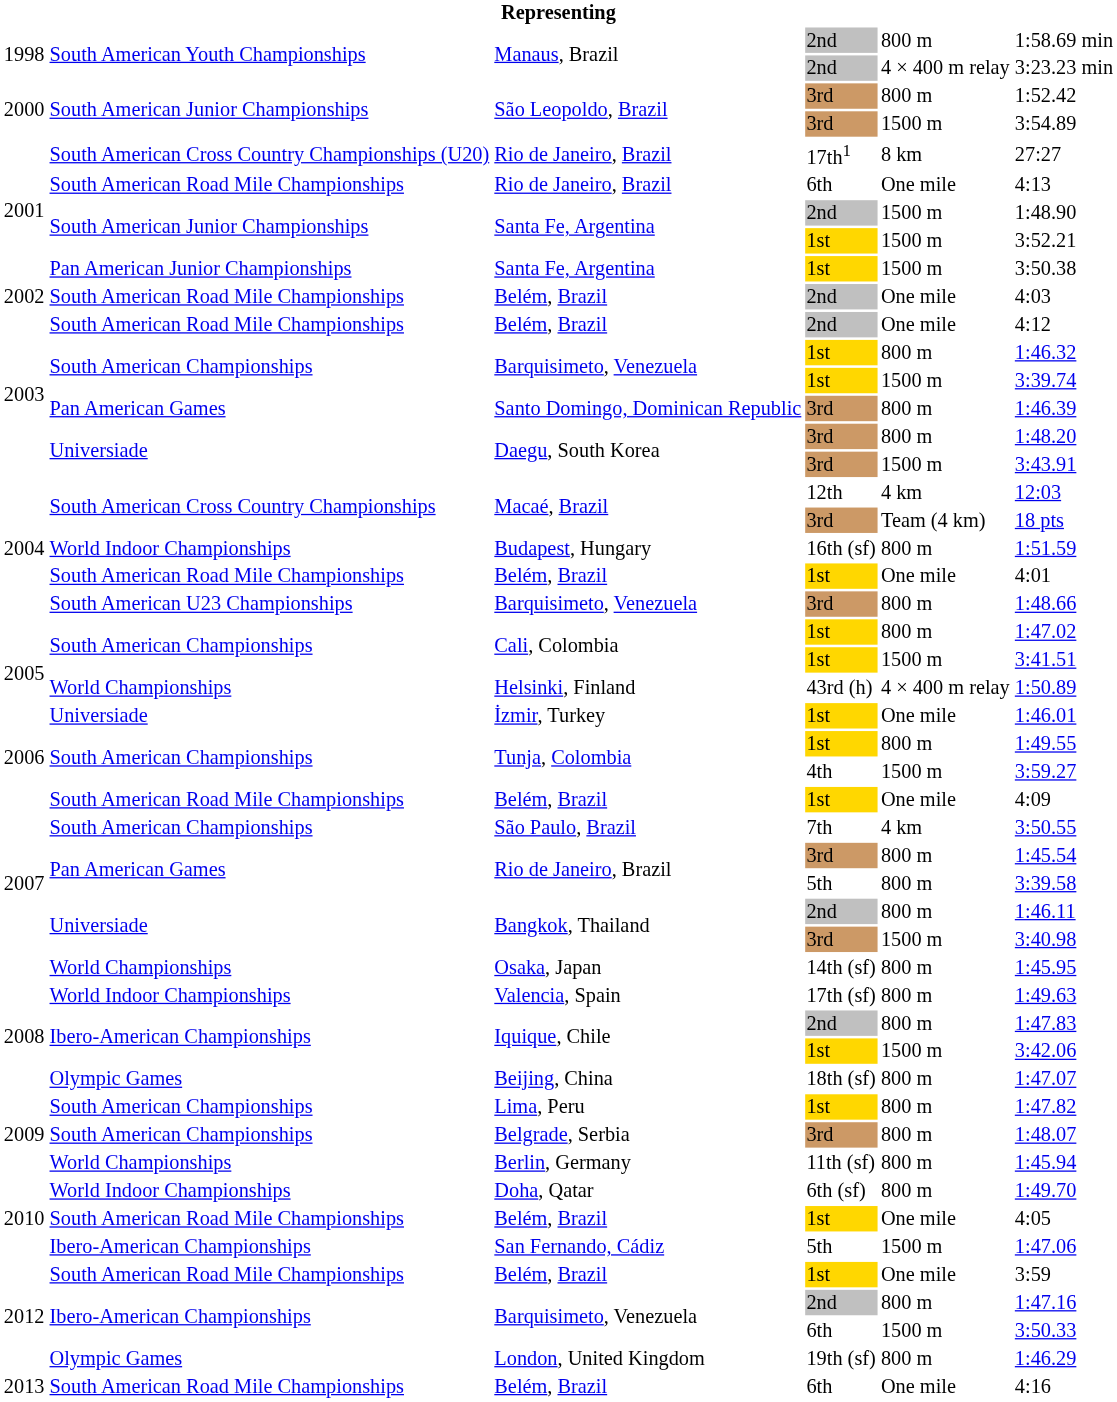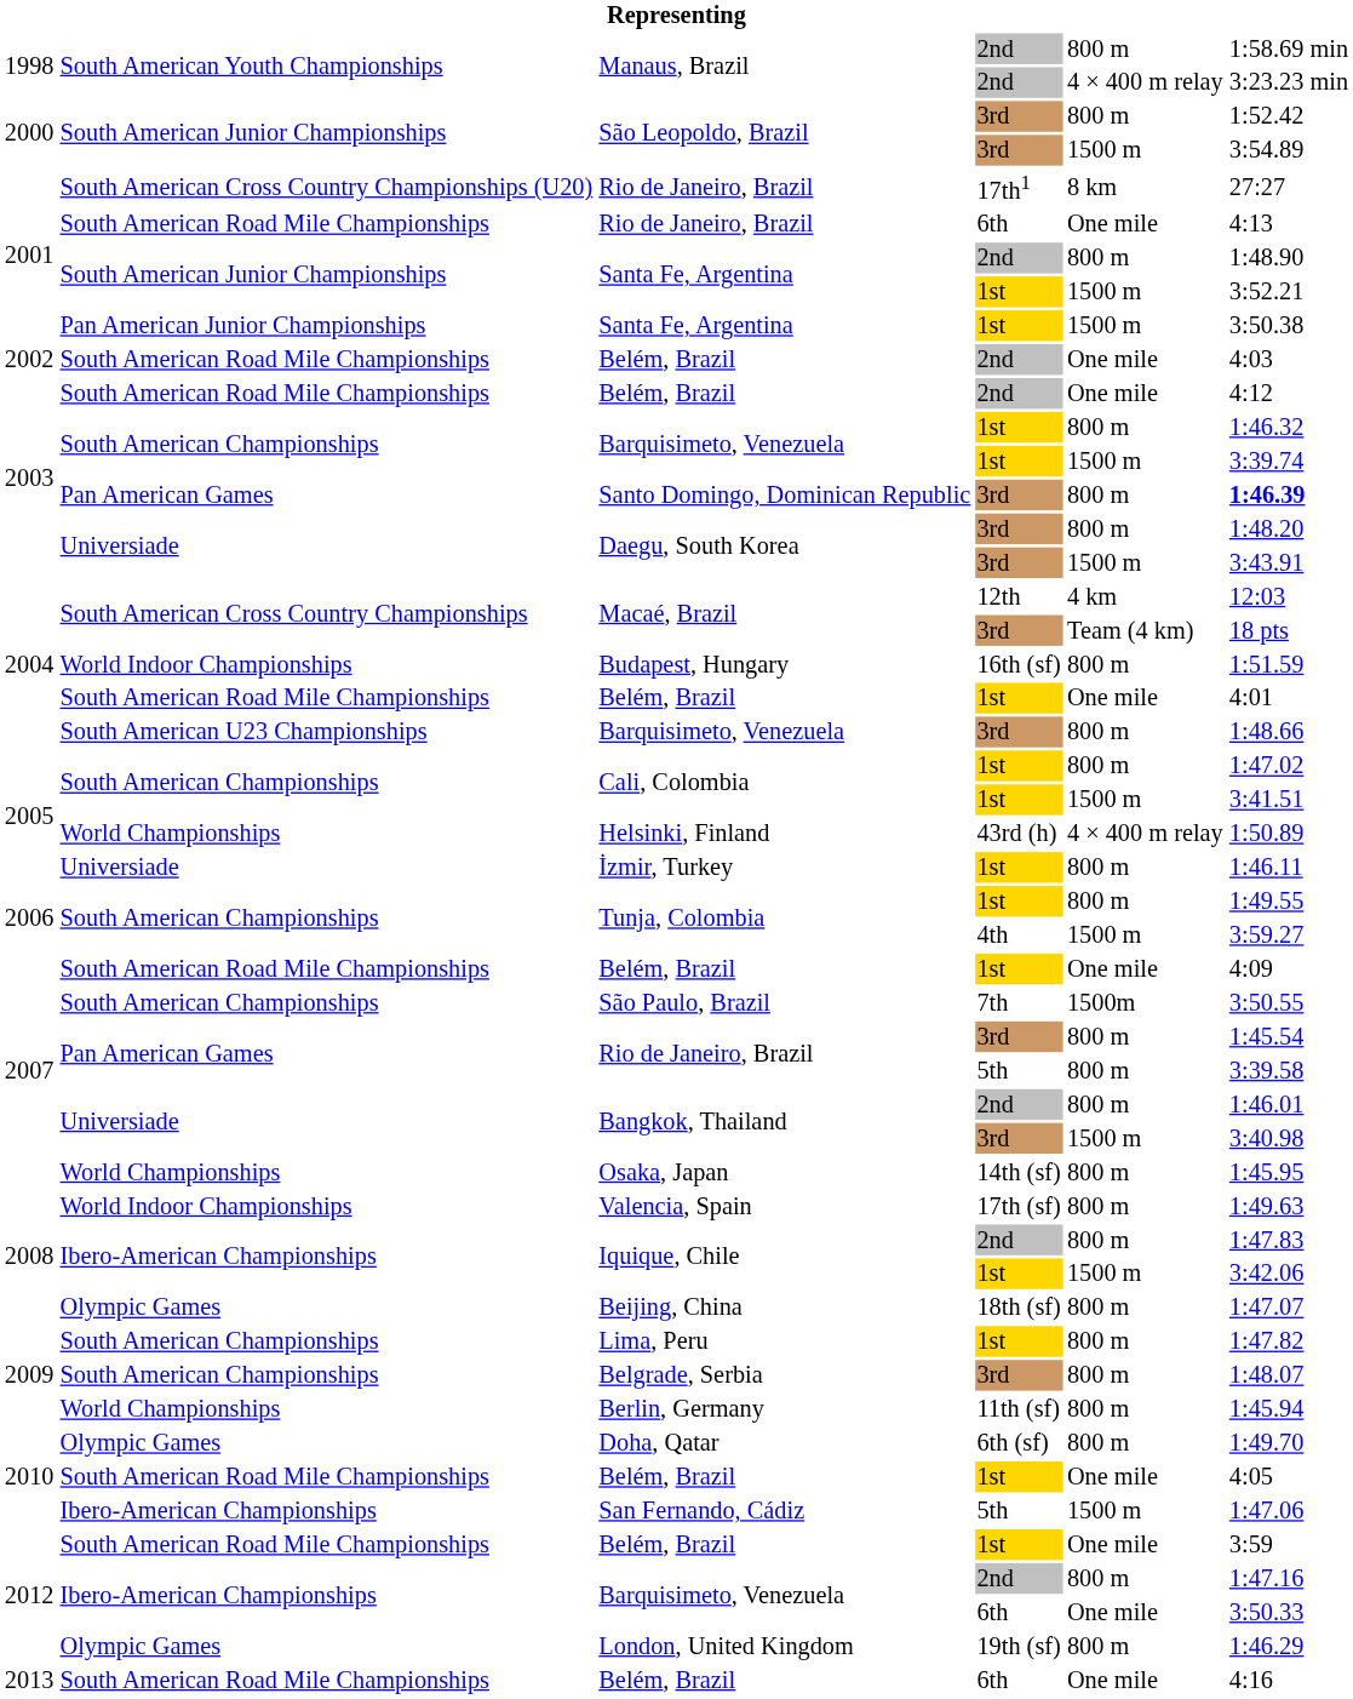 <table>
 <tr>
 <th colspan="6">Representing </th>
 </tr>
 <tr>
 <td rowspan=2>1998</td>
 <td rowspan=2><a href='#'>South American Youth Championships</a></td>
 <td rowspan=2><a href='#'>Manaus</a>, Brazil</td>
 <td bgcolor="silver">2nd</td>
 <td>800 m</td>
 <td>1:58.69 min</td>
 </tr>
 <tr>
 <td bgcolor="silver">2nd</td>
 <td>4 × 400 m relay</td>
 <td>3:23.23 min</td>
 </tr>
 <tr>
 <td rowspan=2>2000</td>
 <td rowspan=2><a href='#'>South American Junior Championships</a></td>
 <td rowspan=2><a href='#'>São Leopoldo</a>, <a href='#'>Brazil</a></td>
 <td bgcolor="cc9966">3rd</td>
 <td>800 m</td>
 <td>1:52.42</td>
 </tr>
 <tr>
 <td bgcolor="cc9966">3rd</td>
 <td>1500 m</td>
 <td>3:54.89</td>
 </tr>
 <tr>
 <td rowspan=5>2001</td>
 <td><a href='#'>South American Cross Country Championships (U20)</a></td>
 <td><a href='#'>Rio de Janeiro</a>, <a href='#'>Brazil</a></td>
 <td>17th<sup>1</sup></td>
 <td>8 km</td>
 <td>27:27</td>
 </tr>
 <tr>
 <td><a href='#'>South American Road Mile Championships</a></td>
 <td><a href='#'>Rio de Janeiro</a>, <a href='#'>Brazil</a></td>
 <td>6th</td>
 <td>One mile</td>
 <td>4:13</td>
 </tr>
 <tr>
 <td rowspan=2><a href='#'>South American Junior Championships</a></td>
 <td rowspan=2><a href='#'>Santa Fe, Argentina</a></td>
 <td bgcolor="silver">2nd</td>
-<td>1500 m</td>
+<td>800 m</td>
 <td>1:48.90</td>
 </tr>
 <tr>
 <td bgcolor="gold">1st</td>
 <td>1500 m</td>
 <td>3:52.21</td>
 </tr>
 <tr>
 <td><a href='#'>Pan American Junior Championships</a></td>
 <td><a href='#'>Santa Fe, Argentina</a></td>
 <td bgcolor="gold">1st</td>
 <td>1500 m</td>
 <td>3:50.38</td>
 </tr>
 <tr>
 <td>2002</td>
 <td><a href='#'>South American Road Mile Championships</a></td>
 <td><a href='#'>Belém</a>, <a href='#'>Brazil</a></td>
 <td bgcolor=silver>2nd</td>
 <td>One mile</td>
 <td>4:03</td>
 </tr>
 <tr>
 <td rowspan=6>2003</td>
 <td><a href='#'>South American Road Mile Championships</a></td>
 <td><a href='#'>Belém</a>, <a href='#'>Brazil</a></td>
 <td bgcolor=silver>2nd</td>
 <td>One mile</td>
 <td>4:12</td>
 </tr>
 <tr>
 <td rowspan=2><a href='#'>South American Championships</a></td>
 <td rowspan=2><a href='#'>Barquisimeto</a>, <a href='#'>Venezuela</a></td>
 <td bgcolor="gold">1st</td>
 <td>800 m</td>
 <td><a href='#'>1:46.32</a></td>
 </tr>
 <tr>
 <td bgcolor="gold">1st</td>
 <td>1500 m</td>
 <td><a href='#'>3:39.74</a></td>
 </tr>
 <tr>
 <td><a href='#'>Pan American Games</a></td>
 <td><a href='#'>Santo Domingo, Dominican Republic</a></td>
 <td bgcolor="cc9966">3rd</td>
 <td>800 m</td>
-<td><a href='#'>1:46.39</a></td>
+<td><strong><a href='#'>1:46.39</a></strong></td>
 </tr>
 <tr>
 <td rowspan=2><a href='#'>Universiade</a></td>
 <td rowspan=2><a href='#'>Daegu</a>, South Korea</td>
 <td bgcolor="cc9966">3rd</td>
 <td>800 m</td>
 <td><a href='#'>1:48.20</a></td>
 </tr>
 <tr>
 <td bgcolor="cc9966">3rd</td>
 <td>1500 m</td>
 <td><a href='#'>3:43.91</a></td>
 </tr>
 <tr>
 <td rowspan=5>2004</td>
 <td rowspan=2><a href='#'>South American Cross Country Championships</a></td>
 <td rowspan=2><a href='#'>Macaé</a>, <a href='#'>Brazil</a></td>
 <td>12th</td>
 <td>4 km</td>
 <td><a href='#'>12:03</a></td>
 </tr>
 <tr>
 <td bgcolor="cc9966">3rd</td>
 <td>Team (4 km)</td>
 <td><a href='#'>18 pts</a></td>
 </tr>
 <tr>
 <td><a href='#'>World Indoor Championships</a></td>
 <td><a href='#'>Budapest</a>, Hungary</td>
 <td>16th (sf)</td>
 <td>800 m</td>
 <td><a href='#'>1:51.59</a></td>
 </tr>
 <tr>
 <td><a href='#'>South American Road Mile Championships</a></td>
 <td><a href='#'>Belém</a>, <a href='#'>Brazil</a></td>
 <td bgcolor=gold>1st</td>
 <td>One mile</td>
 <td>4:01</td>
 </tr>
 <tr>
 <td><a href='#'>South American U23 Championships</a></td>
 <td><a href='#'>Barquisimeto</a>, <a href='#'>Venezuela</a></td>
 <td bgcolor="cc9966">3rd</td>
 <td>800 m</td>
 <td><a href='#'>1:48.66</a></td>
 </tr>
 <tr>
 <td rowspan=4>2005</td>
 <td rowspan=2><a href='#'>South American Championships</a></td>
 <td rowspan=2><a href='#'>Cali</a>, Colombia</td>
 <td bgcolor="gold">1st</td>
 <td>800 m</td>
 <td><a href='#'>1:47.02</a></td>
 </tr>
 <tr>
 <td bgcolor="gold">1st</td>
 <td>1500 m</td>
 <td><a href='#'>3:41.51</a></td>
 </tr>
 <tr>
 <td><a href='#'>World Championships</a></td>
 <td><a href='#'>Helsinki</a>, Finland</td>
 <td>43rd (h)</td>
 <td>4 × 400 m relay</td>
 <td><a href='#'>1:50.89</a></td>
 </tr>
 <tr>
 <td><a href='#'>Universiade</a></td>
 <td><a href='#'>İzmir</a>, Turkey</td>
 <td bgcolor="gold">1st</td>
-<td>One mile</td>
-<td><a href='#'>1:46.01</a></td>
+<td>800 m</td>
+<td><a href='#'>1:46.11</a></td>
 </tr>
 <tr>
 <td rowspan=2>2006</td>
 <td rowspan=2><a href='#'>South American Championships</a></td>
 <td rowspan=2><a href='#'>Tunja</a>, <a href='#'>Colombia</a></td>
 <td bgcolor="gold">1st</td>
 <td>800 m</td>
 <td><a href='#'>1:49.55</a></td>
 </tr>
 <tr>
 <td>4th</td>
 <td>1500 m</td>
 <td><a href='#'>3:59.27</a></td>
 </tr>
 <tr>
 <td rowspan=7>2007</td>
 <td><a href='#'>South American Road Mile Championships</a></td>
 <td><a href='#'>Belém</a>, <a href='#'>Brazil</a></td>
 <td bgcolor=gold>1st</td>
 <td>One mile</td>
 <td>4:09</td>
 </tr>
 <tr>
 <td><a href='#'>South American Championships</a></td>
 <td><a href='#'>São Paulo</a>, <a href='#'>Brazil</a></td>
 <td>7th</td>
-<td>4 km</td>
+<td>1500m</td>
 <td><a href='#'>3:50.55</a></td>
 </tr>
 <tr>
 <td rowspan=2><a href='#'>Pan American Games</a></td>
 <td rowspan=2><a href='#'>Rio de Janeiro</a>, Brazil</td>
 <td bgcolor="cc9966">3rd</td>
 <td>800 m</td>
 <td><a href='#'>1:45.54</a></td>
 </tr>
 <tr>
 <td>5th</td>
 <td>800 m</td>
 <td><a href='#'>3:39.58</a></td>
 </tr>
 <tr>
 <td rowspan=2><a href='#'>Universiade</a></td>
 <td rowspan=2><a href='#'>Bangkok</a>, Thailand</td>
 <td bgcolor="silver">2nd</td>
 <td>800 m</td>
-<td><a href='#'>1:46.11</a></td>
+<td><a href='#'>1:46.01</a></td>
 </tr>
 <tr>
 <td bgcolor="cc9966">3rd</td>
 <td>1500 m</td>
 <td><a href='#'>3:40.98</a></td>
 </tr>
 <tr>
 <td><a href='#'>World Championships</a></td>
 <td><a href='#'>Osaka</a>, Japan</td>
 <td>14th (sf)</td>
 <td>800 m</td>
 <td><a href='#'>1:45.95</a></td>
 </tr>
 <tr>
 <td rowspan=4>2008</td>
 <td><a href='#'>World Indoor Championships</a></td>
 <td><a href='#'>Valencia</a>, Spain</td>
 <td>17th (sf)</td>
 <td>800 m</td>
 <td><a href='#'>1:49.63</a></td>
 </tr>
 <tr>
 <td rowspan=2><a href='#'>Ibero-American Championships</a></td>
 <td rowspan=2><a href='#'>Iquique</a>, Chile</td>
 <td bgcolor="silver">2nd</td>
 <td>800 m</td>
 <td><a href='#'>1:47.83</a></td>
 </tr>
 <tr>
 <td bgcolor="gold">1st</td>
 <td>1500 m</td>
 <td><a href='#'>3:42.06</a></td>
 </tr>
 <tr>
 <td><a href='#'>Olympic Games</a></td>
 <td><a href='#'>Beijing</a>, China</td>
 <td>18th (sf)</td>
 <td>800 m</td>
 <td><a href='#'>1:47.07</a></td>
 </tr>
 <tr>
 <td rowspan=3>2009</td>
 <td><a href='#'>South American Championships</a></td>
 <td><a href='#'>Lima</a>, Peru</td>
 <td bgcolor="gold">1st</td>
 <td>800 m</td>
 <td><a href='#'>1:47.82</a></td>
 </tr>
 <tr>
 <td><a href='#'>South American Championships</a></td>
 <td><a href='#'>Belgrade</a>, Serbia</td>
 <td bgcolor="cc9966">3rd</td>
 <td>800 m</td>
 <td><a href='#'>1:48.07</a></td>
 </tr>
 <tr>
 <td><a href='#'>World Championships</a></td>
 <td><a href='#'>Berlin</a>, Germany</td>
 <td>11th (sf)</td>
 <td>800 m</td>
 <td><a href='#'>1:45.94</a></td>
 </tr>
 <tr>
 <td rowspan=3>2010</td>
-<td><a href='#'>World Indoor Championships</a></td>
+<td><a href='#'>Olympic Games</a></td>
 <td><a href='#'>Doha</a>, Qatar</td>
 <td>6th (sf)</td>
 <td>800 m</td>
 <td><a href='#'>1:49.70</a></td>
 </tr>
 <tr>
 <td><a href='#'>South American Road Mile Championships</a></td>
 <td><a href='#'>Belém</a>, <a href='#'>Brazil</a></td>
 <td bgcolor=gold>1st</td>
 <td>One mile</td>
 <td>4:05</td>
 </tr>
 <tr>
 <td><a href='#'>Ibero-American Championships</a></td>
 <td><a href='#'>San Fernando, Cádiz</a></td>
 <td>5th</td>
 <td>1500 m</td>
 <td><a href='#'>1:47.06</a></td>
 </tr>
 <tr>
 <td rowspan=4>2012</td>
 <td><a href='#'>South American Road Mile Championships</a></td>
 <td><a href='#'>Belém</a>, <a href='#'>Brazil</a></td>
 <td bgcolor=gold>1st</td>
 <td>One mile</td>
 <td>3:59</td>
 </tr>
 <tr>
 <td rowspan=2><a href='#'>Ibero-American Championships</a></td>
 <td rowspan=2><a href='#'>Barquisimeto</a>, Venezuela</td>
 <td bgcolor="silver">2nd</td>
 <td>800 m</td>
 <td><a href='#'>1:47.16</a></td>
 </tr>
 <tr>
 <td>6th</td>
-<td>1500 m</td>
+<td>One mile</td>
 <td><a href='#'>3:50.33</a></td>
 </tr>
 <tr>
 <td><a href='#'>Olympic Games</a></td>
 <td><a href='#'>London</a>, United Kingdom</td>
 <td>19th (sf)</td>
 <td>800 m</td>
 <td><a href='#'>1:46.29</a></td>
 </tr>
 <tr>
 <td>2013</td>
 <td><a href='#'>South American Road Mile Championships</a></td>
 <td><a href='#'>Belém</a>, <a href='#'>Brazil</a></td>
 <td>6th</td>
 <td>One mile</td>
 <td>4:16</td>
 </tr>
 </table>
